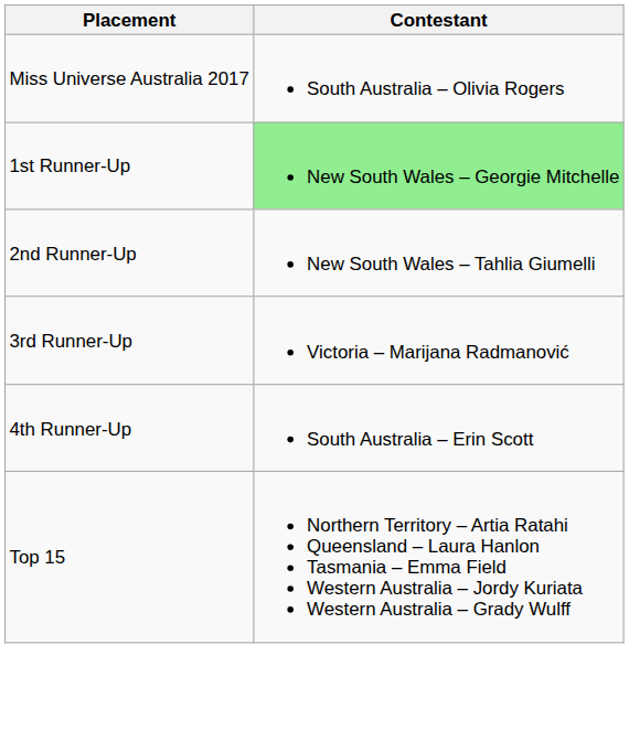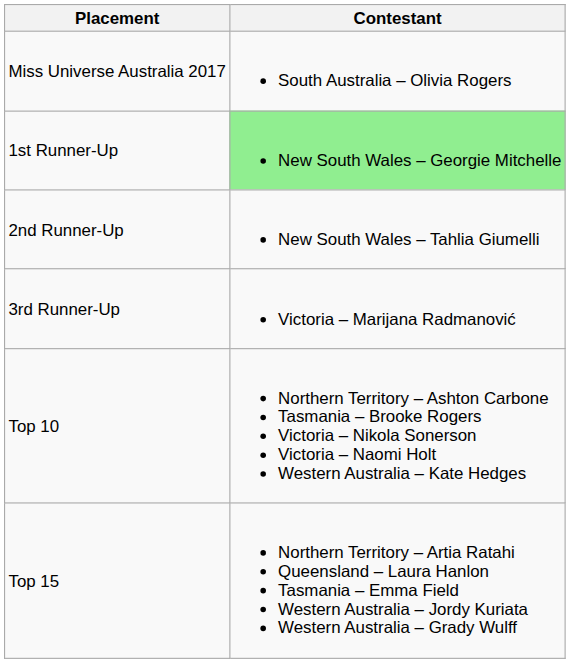 <table class="wikitable sortable" style="font-size: 95%;">
 <tr>
 <th>Placement</th>
 <th>Contestant</th>
 </tr>
 <tr>
 <td>Miss Universe Australia 2017</td>
 <td><br><ul><li>South Australia – Olivia Rogers</li></ul></td>
 </tr>
 <tr>
 <td>1st Runner-Up</td>
 <td style="background: lightgreen;"><br><ul><li>New South Wales – Georgie Mitchelle</li></ul></td>
 </tr>
 <tr>
 <td>2nd Runner-Up</td>
 <td><br><ul><li>New South Wales – Tahlia Giumelli</li></ul></td>
 </tr>
 <tr>
 <td>3rd Runner-Up</td>
 <td><br><ul><li>Victoria – Marijana Radmanović</li></ul></td>
 </tr>
 <tr>
-<td>4th Runner-Up</td>
-<td><br><ul><li>South Australia – Erin Scott</li></ul></td>
+<td>Top 10</td>
+<td><br><ul><li>Northern Territory – Ashton Carbone</li><li>Tasmania – Brooke Rogers</li><li>Victoria – Nikola Sonerson</li><li>Victoria – Naomi Holt</li><li>Western Australia – Kate Hedges</li></ul></td>
 </tr>
 <tr>
 <td>Top 15</td>
 <td><br><ul><li>Northern Territory – Artia Ratahi</li><li>Queensland – Laura Hanlon</li><li>Tasmania – Emma Field</li><li>Western Australia – Jordy Kuriata</li><li>Western Australia – Grady Wulff</li></ul></td>
 </tr>
 </table>
